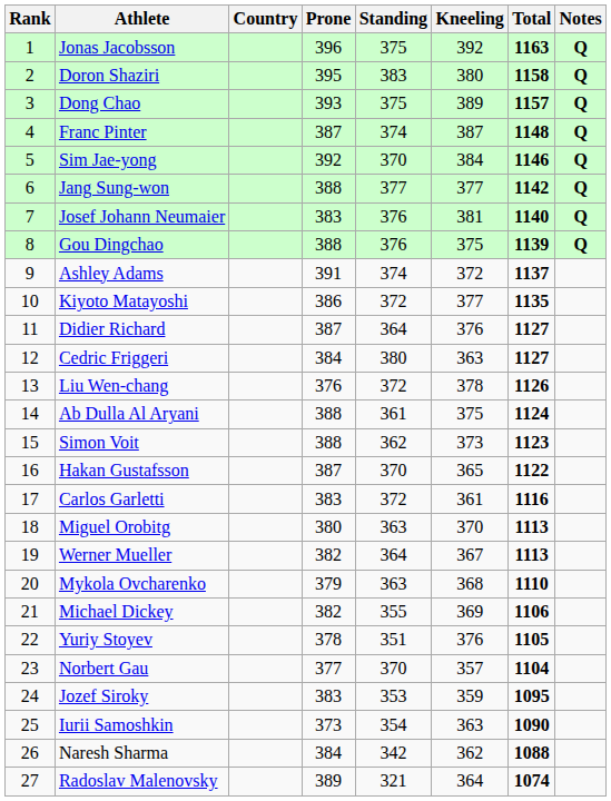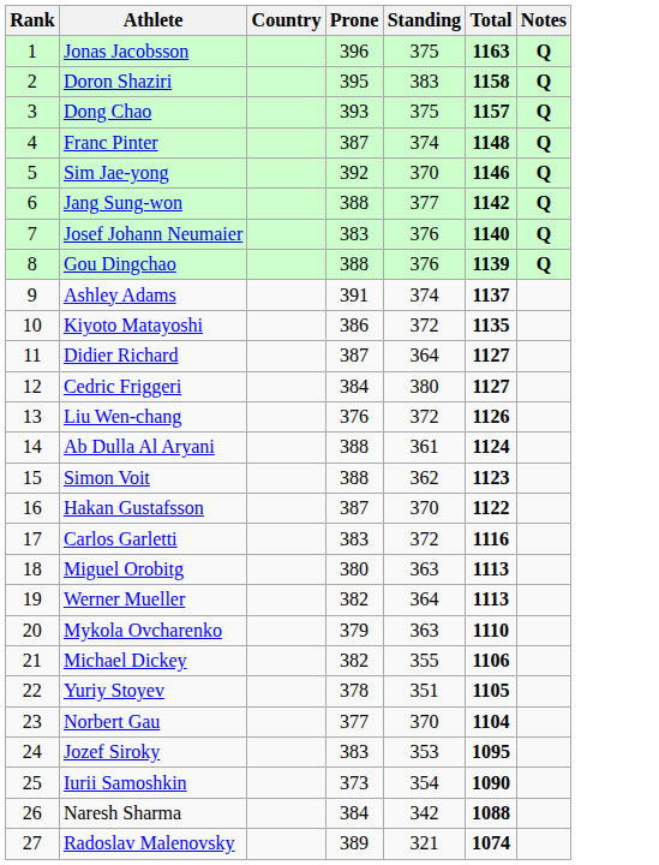 <table class="wikitable sortable" style="text-align:center">
 <tr>
 <th>Rank</th>
 <th>Athlete</th>
 <th>Country</th>
 <th>Prone</th>
 <th>Standing</th>
-<th>Kneeling</th>
 <th>Total</th>
 <th>Notes</th>
 </tr>
 <tr bgcolor=#ccffcc>
 <td>1</td>
 <td align="left"><a href='#'>Jonas Jacobsson</a></td>
 <td align="left"></td>
 <td align="center">396</td>
 <td align="center">375</td>
-<td align="center">392</td>
 <td align="center"><strong>1163</strong></td>
 <td align="center"><strong>Q</strong></td>
 </tr>
 <tr bgcolor=#ccffcc>
 <td>2</td>
 <td align="left"><a href='#'>Doron Shaziri</a></td>
 <td align="left"></td>
 <td align="center">395</td>
 <td align="center">383</td>
-<td align="center">380</td>
 <td align="center"><strong>1158</strong></td>
 <td align="center"><strong>Q</strong></td>
 </tr>
 <tr bgcolor=#ccffcc>
 <td>3</td>
 <td align="left"><a href='#'>Dong Chao</a></td>
 <td align="left"></td>
 <td align="center">393</td>
 <td align="center">375</td>
-<td align="center">389</td>
 <td align="center"><strong>1157</strong></td>
 <td align="center"><strong>Q</strong></td>
 </tr>
 <tr bgcolor=#ccffcc>
 <td>4</td>
 <td align="left"><a href='#'>Franc Pinter</a></td>
 <td align="left"></td>
 <td align="center">387</td>
 <td align="center">374</td>
-<td align="center">387</td>
 <td align="center"><strong>1148</strong></td>
 <td align="center"><strong>Q</strong></td>
 </tr>
 <tr bgcolor=#ccffcc>
 <td>5</td>
 <td align="left"><a href='#'>Sim Jae-yong</a></td>
 <td align="left"></td>
 <td align="center">392</td>
 <td align="center">370</td>
-<td align="center">384</td>
 <td align="center"><strong>1146</strong></td>
 <td align="center"><strong>Q</strong></td>
 </tr>
 <tr bgcolor=#ccffcc>
 <td>6</td>
 <td align="left"><a href='#'>Jang Sung-won</a></td>
 <td align="left"></td>
 <td align="center">388</td>
-<td align="center">377</td>
 <td align="center">377</td>
 <td align="center"><strong>1142</strong></td>
 <td align="center"><strong>Q</strong></td>
 </tr>
 <tr bgcolor=#ccffcc>
 <td>7</td>
 <td align="left"><a href='#'>Josef Johann Neumaier</a></td>
 <td align="left"></td>
 <td align="center">383</td>
 <td align="center">376</td>
-<td align="center">381</td>
 <td align="center"><strong>1140</strong></td>
 <td align="center"><strong>Q</strong></td>
 </tr>
 <tr bgcolor=#ccffcc>
 <td>8</td>
 <td align="left"><a href='#'>Gou Dingchao</a></td>
 <td align="left"></td>
 <td align="center">388</td>
 <td align="center">376</td>
-<td align="center">375</td>
 <td align="center"><strong>1139</strong></td>
 <td align="center"><strong>Q</strong></td>
 </tr>
 <tr>
 <td>9</td>
 <td align="left"><a href='#'>Ashley Adams</a></td>
 <td align="left"></td>
 <td align="center">391</td>
 <td align="center">374</td>
-<td align="center">372</td>
 <td align="center"><strong>1137</strong></td>
 <td></td>
 </tr>
 <tr>
 <td>10</td>
 <td align="left"><a href='#'>Kiyoto Matayoshi</a></td>
 <td align="left"></td>
 <td align="center">386</td>
 <td align="center">372</td>
-<td align="center">377</td>
 <td align="center"><strong>1135</strong></td>
 <td></td>
 </tr>
 <tr>
 <td>11</td>
 <td align="left"><a href='#'>Didier Richard</a></td>
 <td align="left"></td>
 <td align="center">387</td>
 <td align="center">364</td>
-<td align="center">376</td>
 <td align="center"><strong>1127</strong></td>
 <td></td>
 </tr>
 <tr>
 <td>12</td>
 <td align="left"><a href='#'>Cedric Friggeri</a></td>
 <td align="left"></td>
 <td align="center">384</td>
 <td align="center">380</td>
-<td align="center">363</td>
 <td align="center"><strong>1127</strong></td>
 <td></td>
 </tr>
 <tr>
 <td>13</td>
 <td align="left"><a href='#'>Liu Wen-chang</a></td>
 <td align="left"></td>
 <td align="center">376</td>
 <td align="center">372</td>
-<td align="center">378</td>
 <td align="center"><strong>1126</strong></td>
 <td></td>
 </tr>
 <tr>
 <td>14</td>
 <td align="left"><a href='#'>Ab Dulla Al Aryani</a></td>
 <td align="left"></td>
 <td align="center">388</td>
 <td align="center">361</td>
-<td align="center">375</td>
 <td align="center"><strong>1124</strong></td>
 <td></td>
 </tr>
 <tr>
 <td>15</td>
 <td align="left"><a href='#'>Simon Voit</a></td>
 <td align="left"></td>
 <td align="center">388</td>
 <td align="center">362</td>
-<td align="center">373</td>
 <td align="center"><strong>1123</strong></td>
 <td></td>
 </tr>
 <tr>
 <td>16</td>
 <td align="left"><a href='#'>Hakan Gustafsson</a></td>
 <td align="left"></td>
 <td align="center">387</td>
 <td align="center">370</td>
-<td align="center">365</td>
 <td align="center"><strong>1122</strong></td>
 <td></td>
 </tr>
 <tr>
 <td>17</td>
 <td align="left"><a href='#'>Carlos Garletti</a></td>
 <td align="left"></td>
 <td align="center">383</td>
 <td align="center">372</td>
-<td align="center">361</td>
 <td align="center"><strong>1116</strong></td>
 <td></td>
 </tr>
 <tr>
 <td>18</td>
 <td align="left"><a href='#'>Miguel Orobitg</a></td>
 <td align="left"></td>
 <td align="center">380</td>
 <td align="center">363</td>
-<td align="center">370</td>
 <td align="center"><strong>1113</strong></td>
 <td></td>
 </tr>
 <tr>
 <td>19</td>
 <td align="left"><a href='#'>Werner Mueller</a></td>
 <td align="left"></td>
 <td align="center">382</td>
 <td align="center">364</td>
-<td align="center">367</td>
 <td align="center"><strong>1113</strong></td>
 <td></td>
 </tr>
 <tr>
 <td>20</td>
 <td align="left"><a href='#'>Mykola Ovcharenko</a></td>
 <td align="left"></td>
 <td align="center">379</td>
 <td align="center">363</td>
-<td align="center">368</td>
 <td align="center"><strong>1110</strong></td>
 <td></td>
 </tr>
 <tr>
 <td>21</td>
 <td align="left"><a href='#'>Michael Dickey</a></td>
 <td align="left"></td>
 <td align="center">382</td>
 <td align="center">355</td>
-<td align="center">369</td>
 <td align="center"><strong>1106</strong></td>
 <td></td>
 </tr>
 <tr>
 <td>22</td>
 <td align="left"><a href='#'>Yuriy Stoyev</a></td>
 <td align="left"></td>
 <td align="center">378</td>
 <td align="center">351</td>
-<td align="center">376</td>
 <td align="center"><strong>1105</strong></td>
 <td></td>
 </tr>
 <tr>
 <td>23</td>
 <td align="left"><a href='#'>Norbert Gau</a></td>
 <td align="left"></td>
 <td align="center">377</td>
 <td align="center">370</td>
-<td align="center">357</td>
 <td align="center"><strong>1104</strong></td>
 <td></td>
 </tr>
 <tr>
 <td>24</td>
 <td align="left"><a href='#'>Jozef Siroky</a></td>
 <td align="left"></td>
 <td align="center">383</td>
 <td align="center">353</td>
-<td align="center">359</td>
 <td align="center"><strong>1095</strong></td>
 <td></td>
 </tr>
 <tr>
 <td>25</td>
 <td align="left"><a href='#'>Iurii Samoshkin</a></td>
 <td align="left"></td>
 <td align="center">373</td>
 <td align="center">354</td>
-<td align="center">363</td>
 <td align="center"><strong>1090</strong></td>
 <td></td>
 </tr>
 <tr>
 <td>26</td>
 <td align="left">Naresh Sharma</td>
 <td align="left"></td>
 <td align="center">384</td>
 <td align="center">342</td>
-<td align="center">362</td>
 <td align="center"><strong>1088</strong></td>
 <td></td>
 </tr>
 <tr>
 <td>27</td>
 <td align="left"><a href='#'>Radoslav Malenovsky</a></td>
 <td align="left"></td>
 <td align="center">389</td>
 <td align="center">321</td>
-<td align="center">364</td>
 <td align="center"><strong>1074</strong></td>
 <td></td>
 </tr>
 </table>
